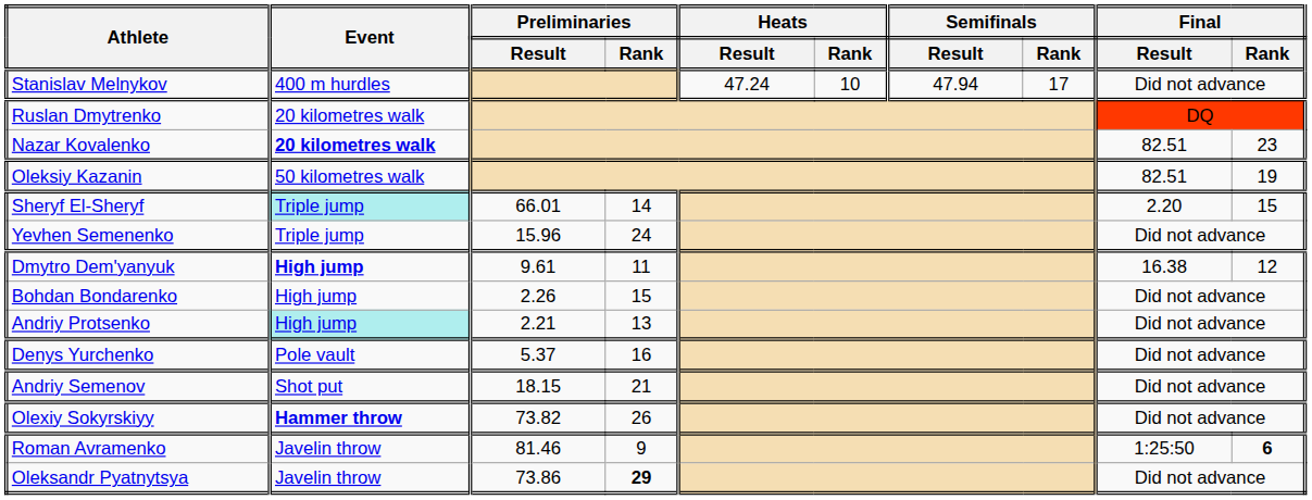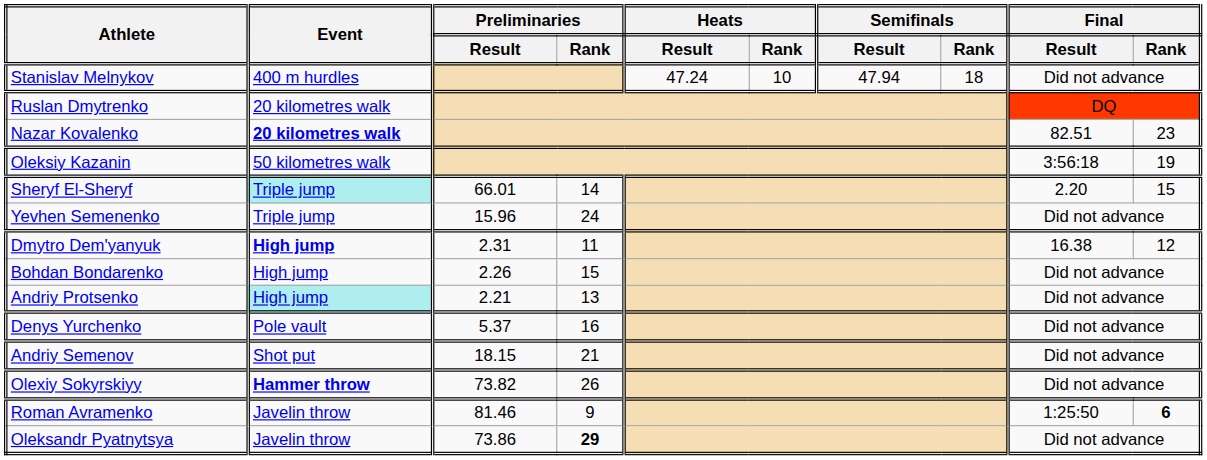 <table class=wikitable style="font-size:90%; border:double;">
 <tr>
 <th rowspan="2" style="border-right:double" width=200>Athlete</th>
 <th rowspan="2" style="border-right:double" width=150>Event</th>
 <th colspan="2" style="border-right:double; border-bottom:double;" width=150>Preliminaries</th>
 <th colspan="2" style="border-right:double; border-bottom:double;" width=150>Heats</th>
 <th colspan="2" style="border-right:double; border-bottom:double;" width=150>Semifinals</th>
 <th colspan="2" style="border-right:double; border-bottom:double;" width=150>Final</th>
 </tr>
 <tr>
 <th width=100>Result</th>
 <th style="border-right:double" width=50>Rank</th>
 <th width=100>Result</th>
 <th style="border-right:double" width=50>Rank</th>
 <th width=100>Result</th>
 <th style="border-right:double" width=50>Rank</th>
 <th width=100>Result</th>
 <th style="border-right:double" width=50>Rank</th>
 </tr>
 <tr style="border-top:double;">
 <td style="border-right:double"><a href='#'>Stanislav Melnykov</a></td>
 <td style="border-right:double"><a href='#'>400 m hurdles</a></td>
 <td style="border-right:double" colspan=2 bgcolor="wheat"></td>
 <td align=center>47.24 </td>
 <td align=center style="border-right:double">10</td>
 <td align=center>47.94</td>
-<td align=center style="border-right:double">17</td>
+<td align=center style="border-right:double">18</td>
 <td colspan="2" align=center>Did not advance</td>
 </tr>
 <tr style="border-top:double;">
 <td style="border-right:double"><a href='#'>Ruslan Dmytrenko</a></td>
 <td style="border-right:double"><a href='#'>20 kilometres walk</a></td>
 <td style="border-right:double" colspan=6 bgcolor="wheat"></td>
 <td colspan=2 bgcolor="#FF3800" align=center>DQ</td>
 </tr>
 <tr>
 <td style="border-right:double"><a href='#'>Nazar Kovalenko</a></td>
 <td style="border-right:double"><strong><a href='#'>20 kilometres walk</a></strong></td>
 <td style="border-right:double" colspan=6 bgcolor="wheat"></td>
 <td align=center>82.51</td>
 <td align=center>23</td>
 </tr>
 <tr style="border-top: double;">
 <td style="border-right:double"><a href='#'>Oleksiy Kazanin</a></td>
 <td style="border-right:double"><a href='#'>50 kilometres walk</a></td>
 <td style="border-right:double" colspan=6 bgcolor="wheat"></td>
-<td align=center>82.51</td>
+<td align=center>3:56:18 </td>
 <td align=center>19</td>
 </tr>
 <tr style="border-top: double;">
 <td style="border-right:double"><a href='#'>Sheryf El-Sheryf</a></td>
 <td style="background: paleturquoise; border-right:double"><a href='#'>Triple jump</a></td>
 <td align=center>66.01</td>
 <td align=center style="border-right:double">14</td>
 <td style="border-right:double" colspan=4 bgcolor="wheat"></td>
 <td align=center>2.20</td>
 <td align=center>15</td>
 </tr>
 <tr>
 <td style="border-right:double"><a href='#'>Yevhen Semenenko</a></td>
 <td style="border-right:double"><a href='#'>Triple jump</a></td>
 <td align=center>15.96</td>
 <td align=center style="border-right:double">24</td>
 <td style="border-right:double" colspan=4 bgcolor="wheat"></td>
 <td colspan="2" align=center>Did not advance</td>
 </tr>
 <tr style="border-top: double;">
 <td style="border-right:double"><a href='#'>Dmytro Dem'yanyuk</a></td>
 <td style="border-right:double"><strong><a href='#'>High jump</a></strong></td>
-<td align=center>9.61</td>
+<td align=center>2.31</td>
 <td align=center style="border-right:double">11</td>
 <td style="border-right:double" colspan=4 bgcolor="wheat"></td>
 <td align=center>16.38</td>
 <td align=center>12</td>
 </tr>
 <tr>
 <td style="border-right:double"><a href='#'>Bohdan Bondarenko</a></td>
 <td style="border-right:double"><a href='#'>High jump</a></td>
 <td align=center>2.26</td>
 <td align=center style="border-right:double">15</td>
 <td style="border-right:double" colspan=4 bgcolor="wheat"></td>
 <td colspan="2" align=center>Did not advance</td>
 </tr>
 <tr>
 <td style="border-right:double"><a href='#'>Andriy Protsenko</a></td>
 <td style="background: paleturquoise; border-right:double"><a href='#'>High jump</a></td>
 <td align=center>2.21</td>
 <td align=center style="border-right:double">13</td>
 <td style="border-right:double" colspan=4 bgcolor="wheat"></td>
 <td colspan="2" align=center>Did not advance</td>
 </tr>
 <tr style="border-top: double;">
 <td style="border-right:double"><a href='#'>Denys Yurchenko</a></td>
 <td style="border-right:double"><a href='#'>Pole vault</a></td>
 <td align=center>5.37</td>
 <td align=center style="border-right:double">16</td>
 <td style="border-right:double" colspan=4 bgcolor="wheat"></td>
 <td align=center colspan=2>Did not advance</td>
 </tr>
 <tr style="border-top: double;">
 <td style="border-right:double"><a href='#'>Andriy Semenov</a></td>
 <td style="border-right:double"><a href='#'>Shot put</a></td>
 <td align=center>18.15</td>
 <td align=center style="border-right:double">21</td>
 <td style="border-right:double" colspan=4 bgcolor="wheat"></td>
 <td colspan="2" align=center>Did not advance</td>
 </tr>
 <tr style="border-top: double;">
 <td style="border-right:double"><a href='#'>Olexiy Sokyrskiyy</a></td>
 <td style="border-right:double"><strong><a href='#'>Hammer throw</a></strong></td>
 <td align=center>73.82</td>
 <td align=center style="border-right:double">26</td>
 <td style="border-right:double" colspan=4 bgcolor="wheat"></td>
 <td colspan="2" align=center>Did not advance</td>
 </tr>
 <tr style="border-top: double;">
 <td style="border-right:double"><a href='#'>Roman Avramenko</a></td>
 <td style="border-right:double"><a href='#'>Javelin throw</a></td>
 <td align=center>81.46</td>
 <td align=center style="border-right:double">9</td>
 <td style="border-right:double" colspan=4 bgcolor="wheat"></td>
 <td align=center>1:25:50</td>
 <td align=center><strong>6</strong></td>
 </tr>
 <tr>
 <td style="border-right:double"><a href='#'>Oleksandr Pyatnytsya</a></td>
 <td style="border-right:double"><a href='#'>Javelin throw</a></td>
 <td align=center>73.86</td>
 <td align=center style="border-right:double"><strong>29</strong></td>
 <td style="border-right:double" colspan=4 bgcolor="wheat"></td>
 <td colspan="2" align=center>Did not advance</td>
 </tr>
 </table>
